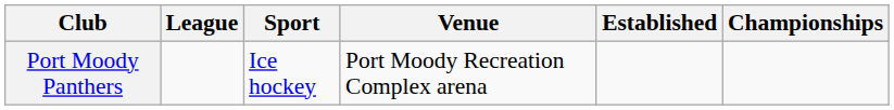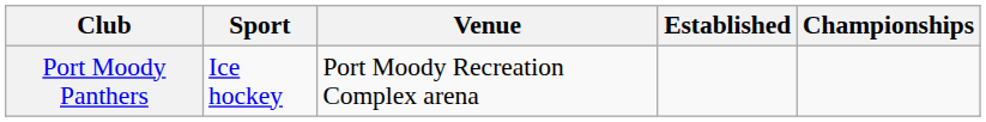 <table class="wikitable sortable">
 <tr>
 <th scope="col">Club</th>
-<th scope="col">League</th>
 <th scope="col">Sport</th>
 <th scope="col">Venue</th>
 <th scope="col">Established</th>
 <th scope="col">Championships</th>
 </tr>
 <tr>
 <th scope="row" style="font-weight: normal;"><a href='#'>Port Moody Panthers</a></th>
-<td></td>
 <td><a href='#'>Ice hockey</a></td>
 <td>Port Moody Recreation Complex arena</td>
 <td></td>
 <td></td>
 </tr>
 </table>
